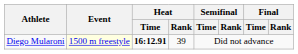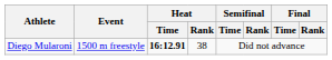 <table class=wikitable style="font-size:90%">
 <tr>
 <th rowspan=2>Athlete</th>
 <th rowspan=2>Event</th>
 <th colspan=2>Heat</th>
 <th colspan=2>Semifinal</th>
 <th colspan=2>Final</th>
 </tr>
 <tr>
 <th>Time</th>
 <th>Rank</th>
 <th>Time</th>
 <th>Rank</th>
 <th>Time</th>
 <th>Rank</th>
 </tr>
 <tr align=center>
 <td rowspan=2><a href='#'>Diego Mularoni</a></td>
-<td style="background: lightyellow;"><a href='#'>1500 m freestyle</a></td>
+<td><a href='#'>1500 m freestyle</a></td>
 <td><strong>16:12.91</strong></td>
-<td>39</td>
+<td>38</td>
 <td colspan=4>Did not advance</td>
 </tr>
 </table>
